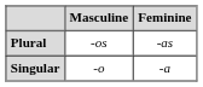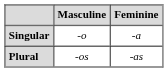 <table cellPadding=5 cellSpacing=0 border=1>
 <tr>
 <th BGCOLOR="#DBDBDB"></th>
 <th BGCOLOR="#DBDBDB">Masculine</th>
 <th BGCOLOR="#DBDBDB">Feminine</th>
 </tr>
 <tr>
+<td BGCOLOR="#DBDBDB"><strong>Singular</strong></td>
+<td align="center" valign="top"><em>-o</em></td>
+<td align="center" valign="top"><em>-a</em></td>
+</tr>
+<tr>
 <td BGCOLOR="#DBDBDB"><strong>Plural</strong></td>
 <td align="center" valign="top"><em>-os</em></td>
 <td align="center" valign="top"><em>-as</em></td>
 </tr>
-<tr>
-<td BGCOLOR="#DBDBDB"><strong>Singular</strong></td>
-<td align="center" valign="top"><em>-o</em></td>
-<td align="center" valign="top"><em>-a</em></td>
-</tr>
 </table>
